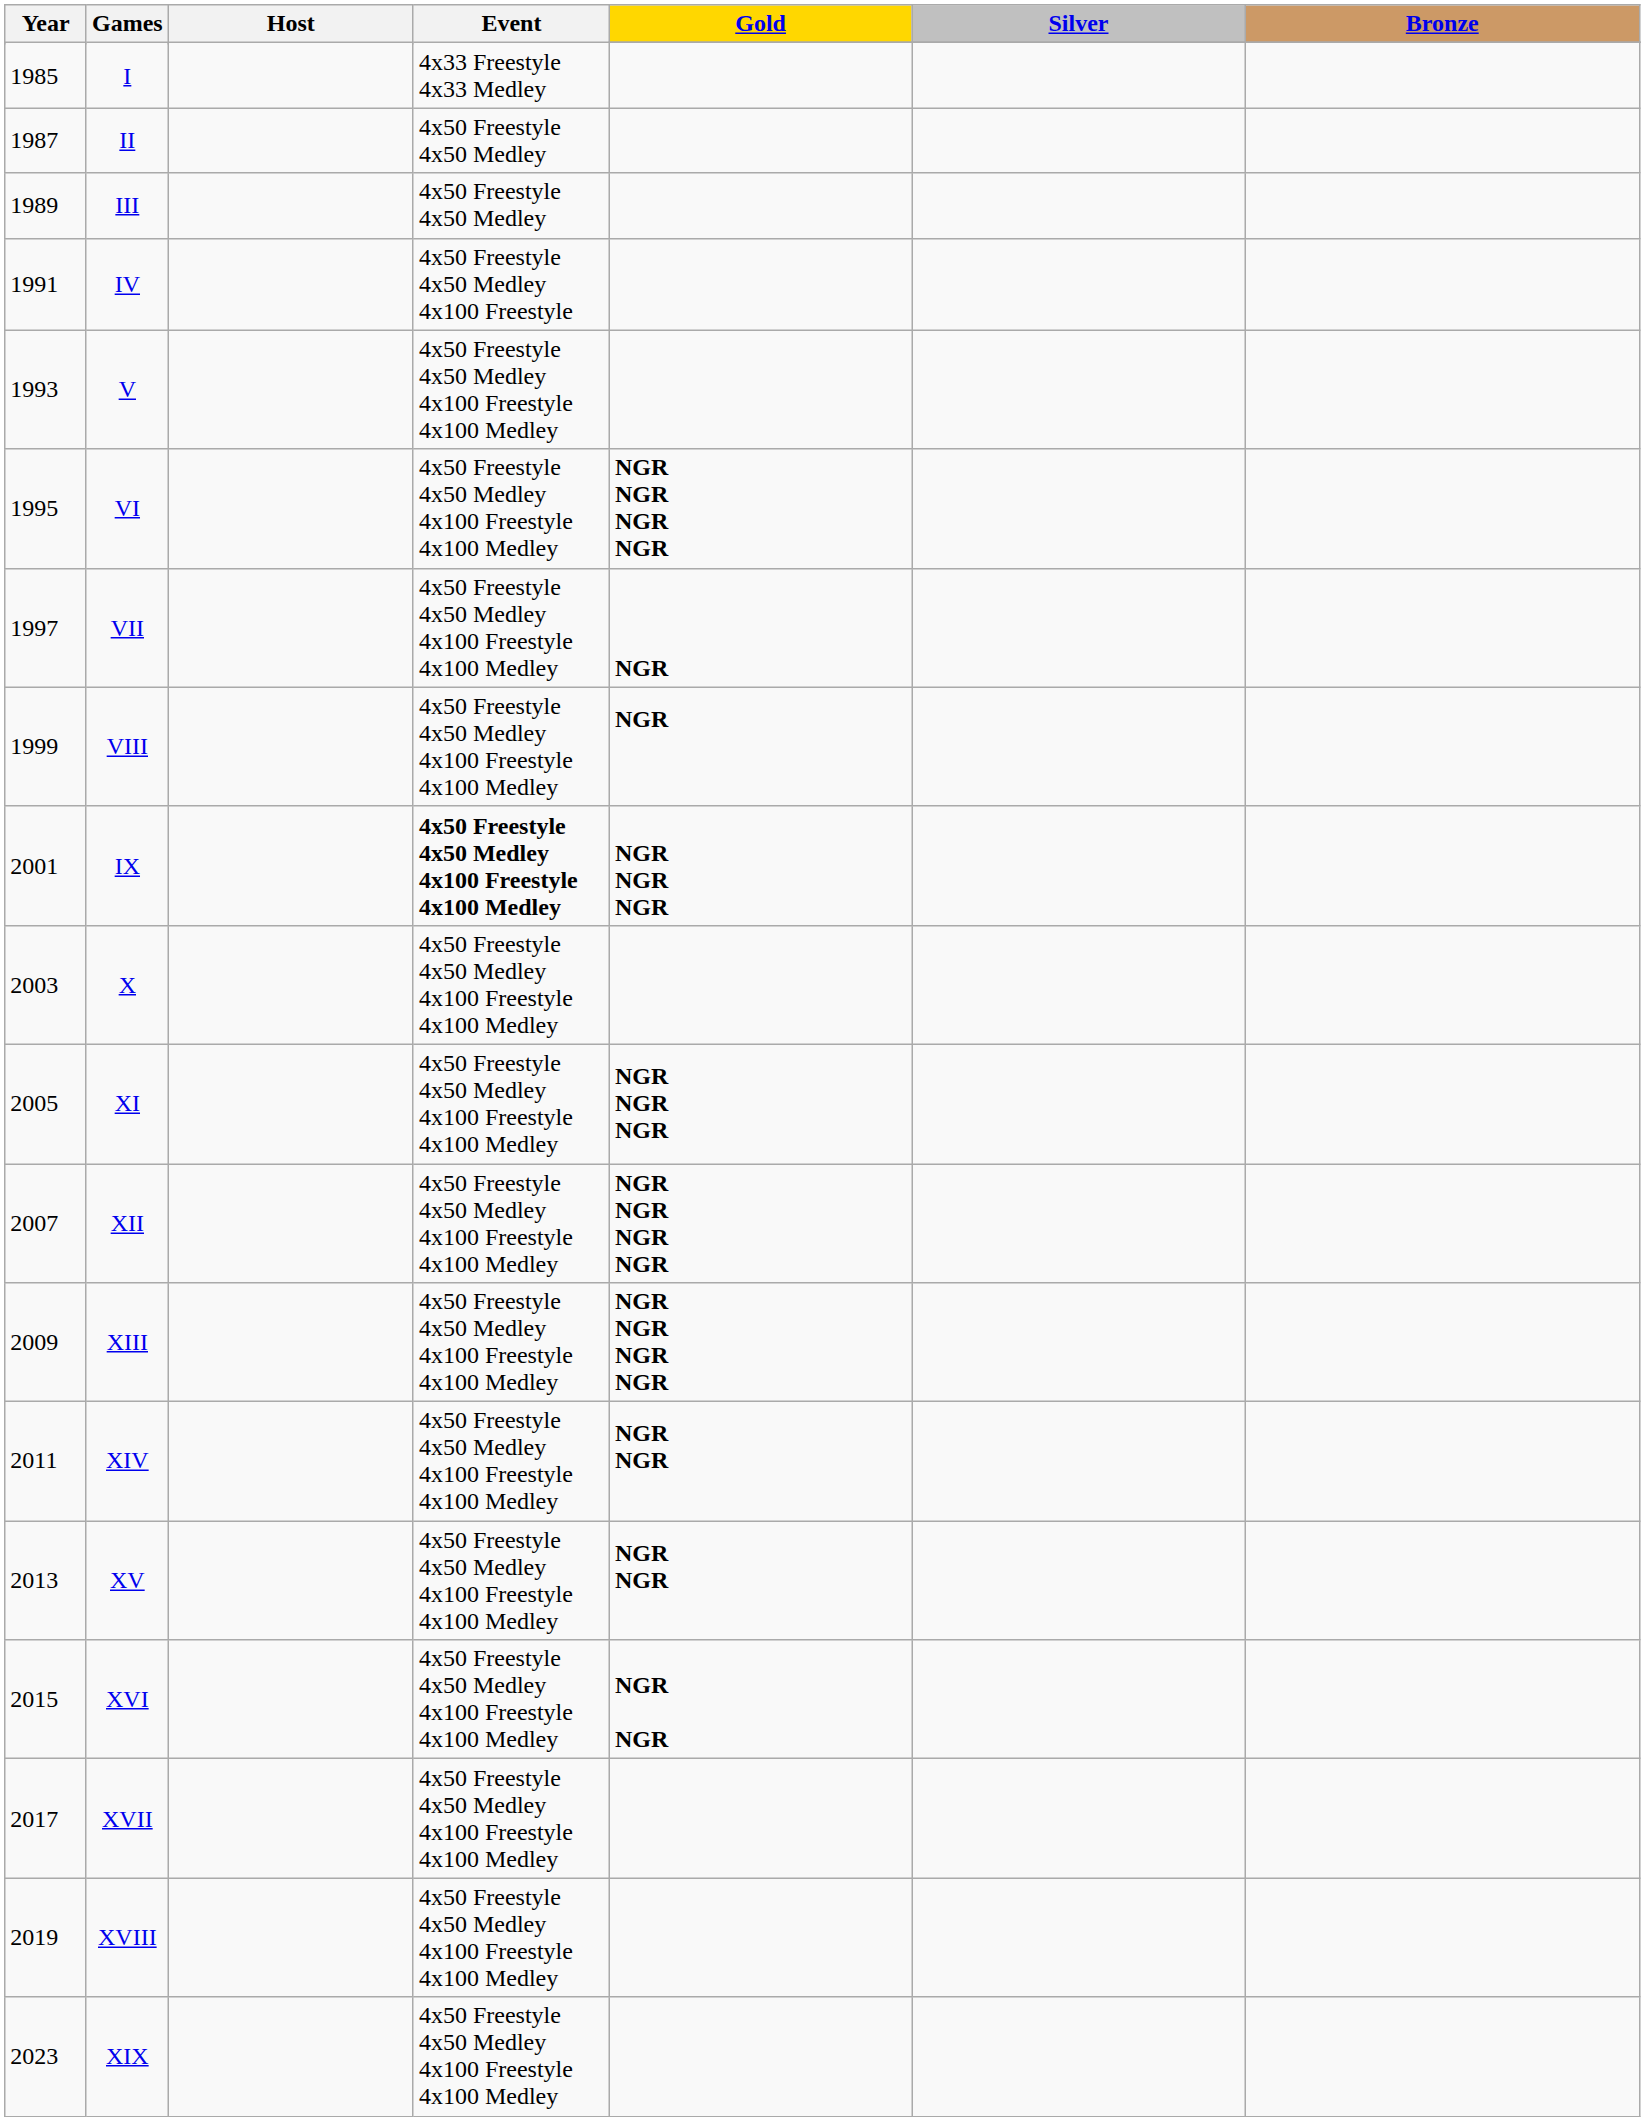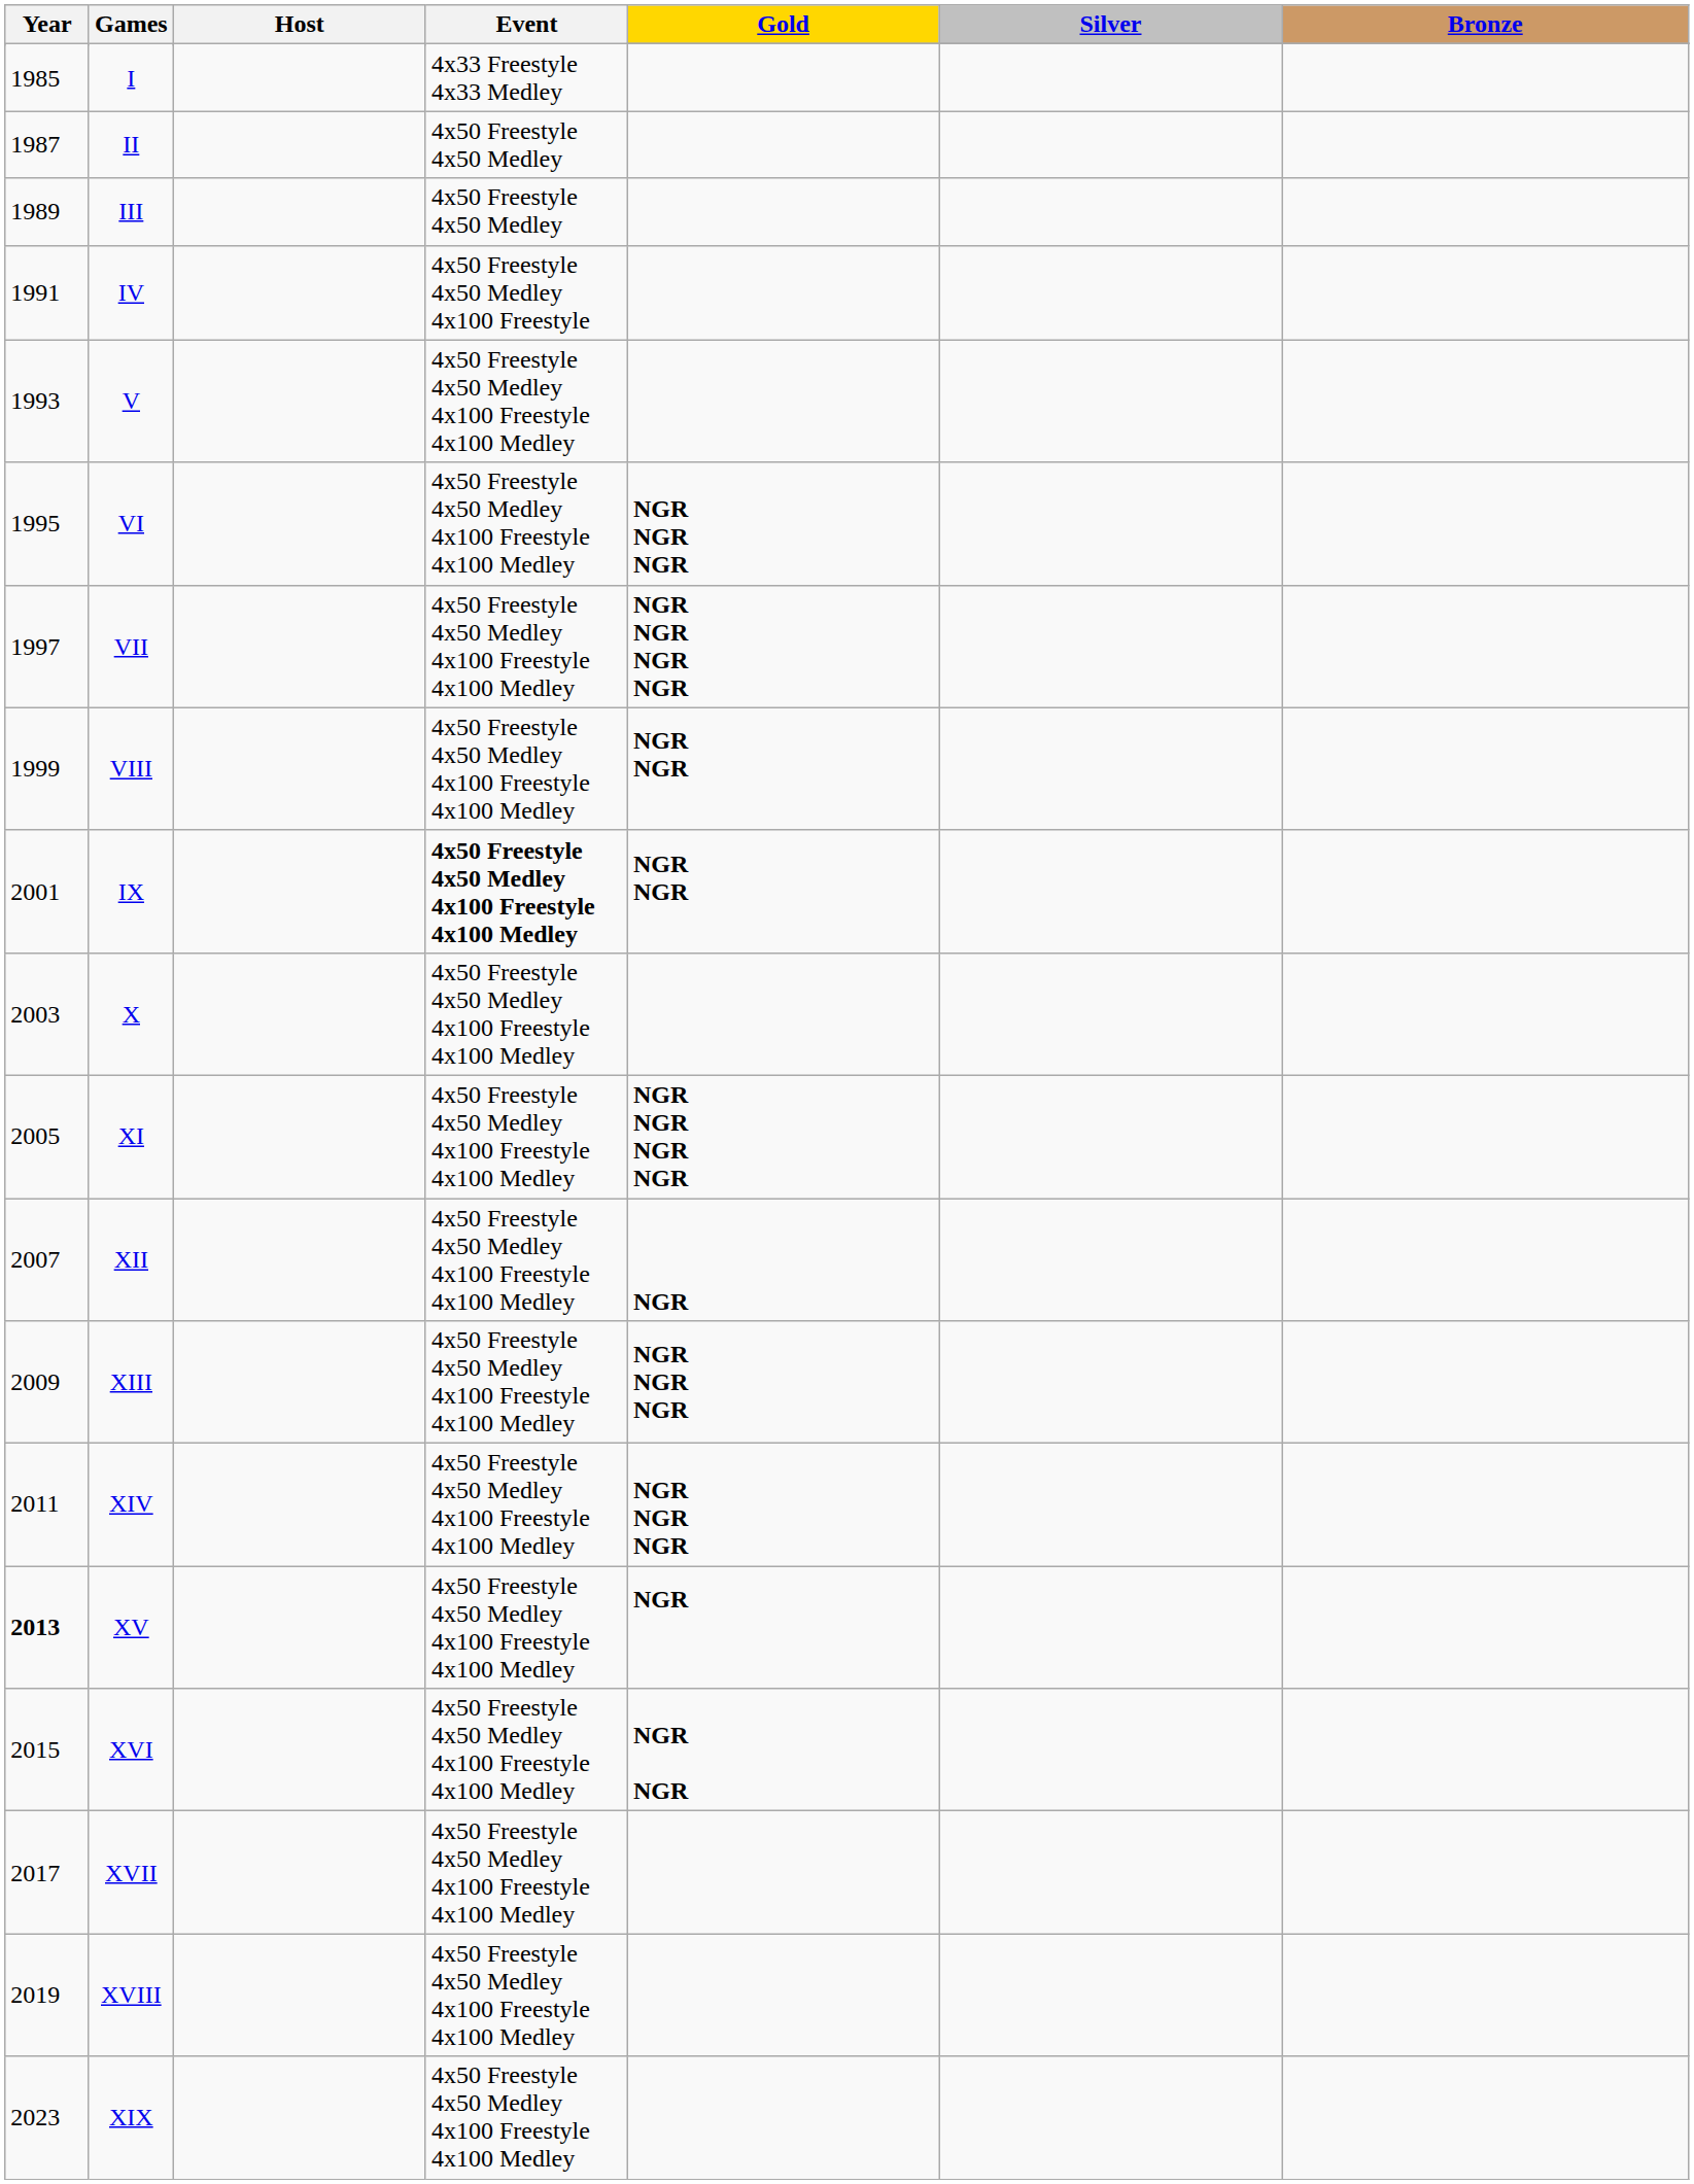 <table class="sortable wikitable collapsible collapsed">
 <tr>
 <th rowspan="2" style="width:5%;">Year</th>
 <th rowspan="2" style="width:5%;">Games</th>
 <th rowspan="2" style="width:15%;">Host</th>
 <th rowspan="2" style="width:12%;">Event</th>
 <th style="background-color: gold"><a href='#'>Gold</a></th>
 <th style="background-color: silver"><a href='#'>Silver</a></th>
 <th style="background-color: #CC9966"><a href='#'>Bronze</a></th>
 </tr>
 <tr>
 </tr>
 <tr>
 <td>1985</td>
 <td align=center><a href='#'>I</a></td>
 <td align="left"></td>
 <td>4x33 Freestyle <br> 4x33 Medley</td>
 <td align="left"> <br> </td>
 <td align="left"> <br> </td>
 <td align="left"> <br> </td>
 </tr>
 <tr>
 <td>1987</td>
 <td align=center><a href='#'>II</a></td>
 <td align="left"></td>
 <td>4x50 Freestyle <br> 4x50 Medley</td>
 <td align="left"> <br> </td>
 <td align="left"> <br> </td>
 <td align="left"> <br> </td>
 </tr>
 <tr>
 <td>1989</td>
 <td align=center><a href='#'>III</a></td>
 <td align="left"></td>
 <td>4x50 Freestyle <br> 4x50 Medley</td>
 <td align="left"> <br> </td>
 <td align="left"> <br> </td>
 <td align="left"> <br> </td>
 </tr>
 <tr>
 <td>1991</td>
 <td align=center><a href='#'>IV</a></td>
 <td align="left"></td>
 <td>4x50 Freestyle <br> 4x50 Medley <br> 4x100 Freestyle</td>
 <td align="left"> <br>  <br> </td>
 <td align="left"> <br>  <br> </td>
 <td align="left"> <br>  <br> </td>
 </tr>
 <tr>
 <td>1993</td>
 <td align=center><a href='#'>V</a></td>
 <td align="left"></td>
 <td>4x50 Freestyle <br> 4x50 Medley <br> 4x100 Freestyle <br> 4x100 Medley</td>
 <td align="left"> <br>  <br>  <br> </td>
 <td align="left"> <br>  <br>  <br> </td>
 <td align="left"> <br>  <br>  <br> </td>
 </tr>
 <tr>
 <td>1995</td>
 <td align=center><a href='#'>VI</a></td>
 <td align="left"></td>
 <td>4x50 Freestyle <br> 4x50 Medley <br> 4x100 Freestyle <br> 4x100 Medley</td>
-<td align="left"> <strong>NGR</strong> <br>  <strong>NGR</strong> <br>  <strong>NGR</strong> <br>  <strong>NGR</strong></td>
+<td align="left"> <br>  <strong>NGR</strong> <br>  <strong>NGR</strong> <br>  <strong>NGR</strong></td>
 <td align="left"> <br>  <br>  <br> </td>
 <td align="left"> <br>  <br>  <br> </td>
 </tr>
 <tr>
 <td>1997</td>
 <td align=center><a href='#'>VII</a></td>
 <td align="left"></td>
 <td>4x50 Freestyle <br> 4x50 Medley <br> 4x100 Freestyle <br> 4x100 Medley</td>
-<td align="left"> <br>  <br>  <br>  <strong>NGR</strong></td>
+<td align="left"> <strong>NGR</strong> <br>   <strong>NGR</strong> <br>  <strong>NGR</strong> <br>  <strong>NGR</strong></td>
 <td align="left"> <br>  <br>  <br> </td>
 <td align="left"> <br>  <br>  <br> </td>
 </tr>
 <tr>
 <td>1999</td>
 <td align=center><a href='#'>VIII</a></td>
 <td align="left"></td>
 <td>4x50 Freestyle <br> 4x50 Medley <br> 4x100 Freestyle <br> 4x100 Medley</td>
-<td align="left"> <strong>NGR</strong> <br>  <br>  <br> </td>
+<td align="left"> <strong>NGR</strong> <br>  <strong>NGR</strong> <br>  <br> </td>
 <td align="left"> <br>  <br>  <br> </td>
 <td align="left"> <br>  <br>  <br> </td>
 </tr>
 <tr>
 <td>2001</td>
 <td align=center><a href='#'>IX</a></td>
 <td align="left"></td>
 <td><strong>4x50 Freestyle <br> 4x50 Medley <br> 4x100 Freestyle <br> 4x100 Medley</strong></td>
-<td align="left"> <br>  <strong>NGR</strong> <br>  <strong>NGR</strong> <br>  <strong>NGR</strong></td>
+<td align="left"> <strong>NGR</strong> <br>  <strong>NGR</strong> <br>  <br> </td>
 <td align="left"> <br>  <br>  <br> </td>
 <td align="left"> <br>  <br>  <br> </td>
 </tr>
 <tr>
 <td>2003</td>
 <td align=center><a href='#'>X</a></td>
 <td align="left"></td>
 <td>4x50 Freestyle <br> 4x50 Medley <br> 4x100 Freestyle <br> 4x100 Medley</td>
 <td align="left"> <br>  <br>  <br> </td>
 <td align="left"> <br>  <br>  <br> </td>
 <td align="left"> <br>  <br>  <br> </td>
 </tr>
 <tr>
 <td>2005</td>
 <td align=center><a href='#'>XI</a></td>
 <td align="left"></td>
 <td>4x50 Freestyle <br> 4x50 Medley <br> 4x100 Freestyle <br> 4x100 Medley</td>
-<td align="left"> <strong>NGR</strong> <br>  <strong>NGR</strong> <br>  <strong>NGR</strong> <br> </td>
+<td align="left"> <strong>NGR</strong> <br>  <strong>NGR</strong> <br>  <strong>NGR</strong> <br>  <strong>NGR</strong></td>
 <td align="left"> <br>  <br>  <br> </td>
 <td align="left"> <br>  <br>  <br> </td>
 </tr>
 <tr>
 <td>2007</td>
 <td align=center><a href='#'>XII</a></td>
 <td align="left"></td>
 <td>4x50 Freestyle <br> 4x50 Medley <br> 4x100 Freestyle <br> 4x100 Medley</td>
-<td align="left"> <strong>NGR</strong> <br>  <strong>NGR</strong> <br>  <strong>NGR</strong> <br>  <strong>NGR</strong></td>
+<td align="left"> <br>  <br>  <br>  <strong>NGR</strong></td>
 <td align="left"> <br>  <br>  <br> </td>
 <td align="left"> <br>  <br>  <br> </td>
 </tr>
 <tr>
 <td>2009</td>
 <td align=center><a href='#'>XIII</a></td>
 <td align="left"></td>
 <td>4x50 Freestyle <br> 4x50 Medley <br> 4x100 Freestyle <br> 4x100 Medley</td>
-<td align="left"> <strong>NGR</strong> <br>  <strong>NGR</strong> <br>  <strong>NGR</strong> <br>  <strong>NGR</strong></td>
+<td align="left"> <strong>NGR</strong> <br>  <strong>NGR</strong> <br>  <strong>NGR</strong> <br> </td>
 <td align="left"> <br>  <br>  <br> </td>
 <td align="left"> <br>  <br>  <br> </td>
 </tr>
 <tr>
 <td>2011</td>
 <td align=center><a href='#'>XIV</a></td>
 <td align="left"></td>
 <td>4x50 Freestyle <br> 4x50 Medley <br> 4x100 Freestyle <br> 4x100 Medley</td>
-<td align="left"> <strong>NGR</strong> <br>  <strong>NGR</strong> <br>  <br> </td>
+<td align="left"> <br>  <strong>NGR</strong> <br>  <strong>NGR</strong> <br>  <strong>NGR</strong></td>
 <td align="left"> <br>  <br>  <br> </td>
 <td align="left"> <br>  <br>  <br> </td>
 </tr>
 <tr>
-<td>2013</td>
+<td><strong>2013</strong></td>
 <td align=center><a href='#'>XV</a></td>
 <td align="left"></td>
 <td>4x50 Freestyle <br> 4x50 Medley <br> 4x100 Freestyle <br> 4x100 Medley</td>
-<td align="left"> <strong>NGR</strong> <br>  <strong>NGR</strong> <br>  <br> </td>
+<td align="left"> <strong>NGR</strong> <br>  <br>  <br> </td>
 <td align="left"> <br>  <br>  <br> </td>
 <td align="left"> <br>  <br>  <br> </td>
 </tr>
 <tr>
 <td>2015</td>
 <td align=center><a href='#'>XVI</a></td>
 <td align="left"></td>
 <td>4x50 Freestyle <br> 4x50 Medley <br> 4x100 Freestyle <br> 4x100 Medley</td>
 <td align="left"> <br>  <strong>NGR</strong> <br>  <br>  <strong>NGR</strong></td>
 <td align="left"> <br>  <br>  <br> </td>
 <td align="left"> <br>  <br>  <br> </td>
 </tr>
 <tr>
 <td>2017</td>
 <td align=center><a href='#'>XVII</a></td>
 <td align="left"></td>
 <td>4x50 Freestyle <br> 4x50 Medley <br> 4x100 Freestyle <br> 4x100 Medley</td>
 <td align="left"> <br>  <br>  <br> </td>
 <td align="left"> <br>  <br>  <br> </td>
 <td align="left"> <br>  <br>  <br> </td>
 </tr>
 <tr>
 <td>2019</td>
 <td align=center><a href='#'>XVIII</a></td>
 <td align="left"></td>
 <td>4x50 Freestyle <br> 4x50 Medley <br> 4x100 Freestyle <br> 4x100 Medley</td>
 <td align="left"> <br>  <br>  <br> </td>
 <td align="left"> <br>  <br>  <br> </td>
 <td align="left"> <br>  <br>  <br> </td>
 </tr>
 <tr>
 <td>2023</td>
 <td align=center><a href='#'>XIX</a></td>
 <td align="left"></td>
 <td>4x50 Freestyle <br> 4x50 Medley <br> 4x100 Freestyle <br> 4x100 Medley</td>
 <td align="left"> <br>  <br>  <br> </td>
 <td align="left"> <br>  <br>  <br> </td>
 <td align="left"> <br>  <br>  <br> </td>
 </tr>
 </table>
